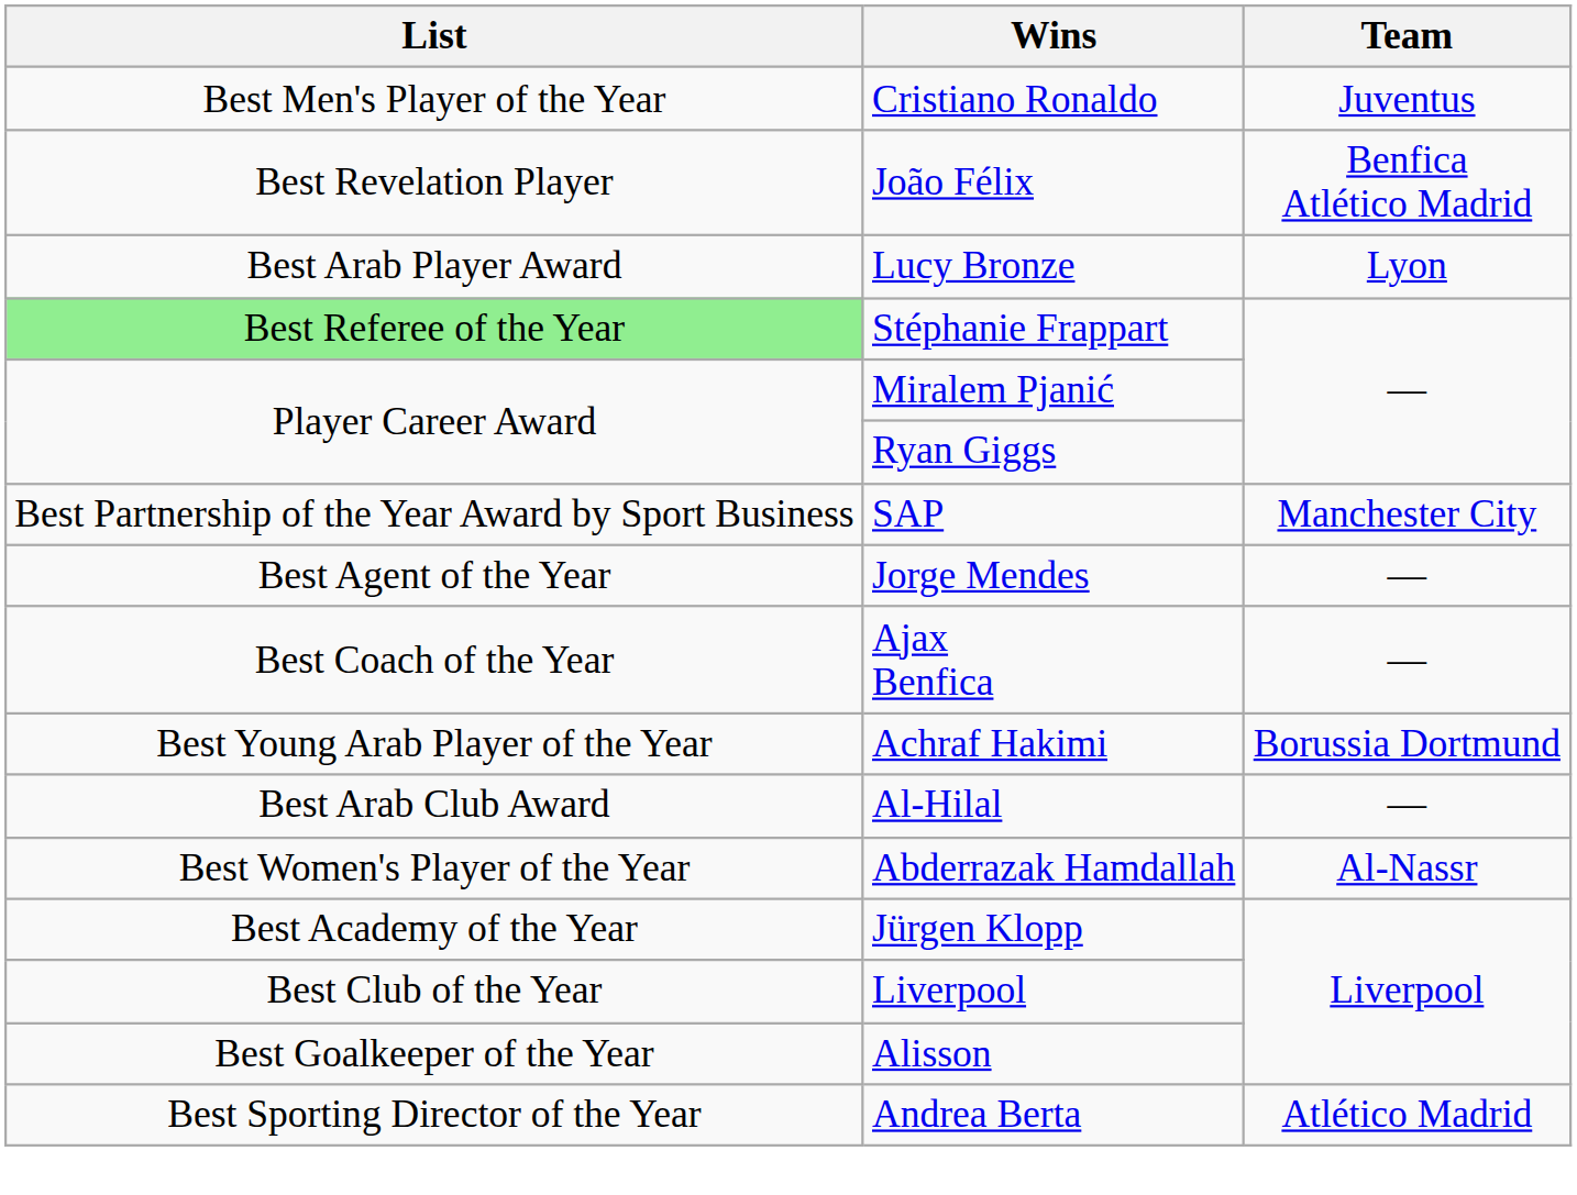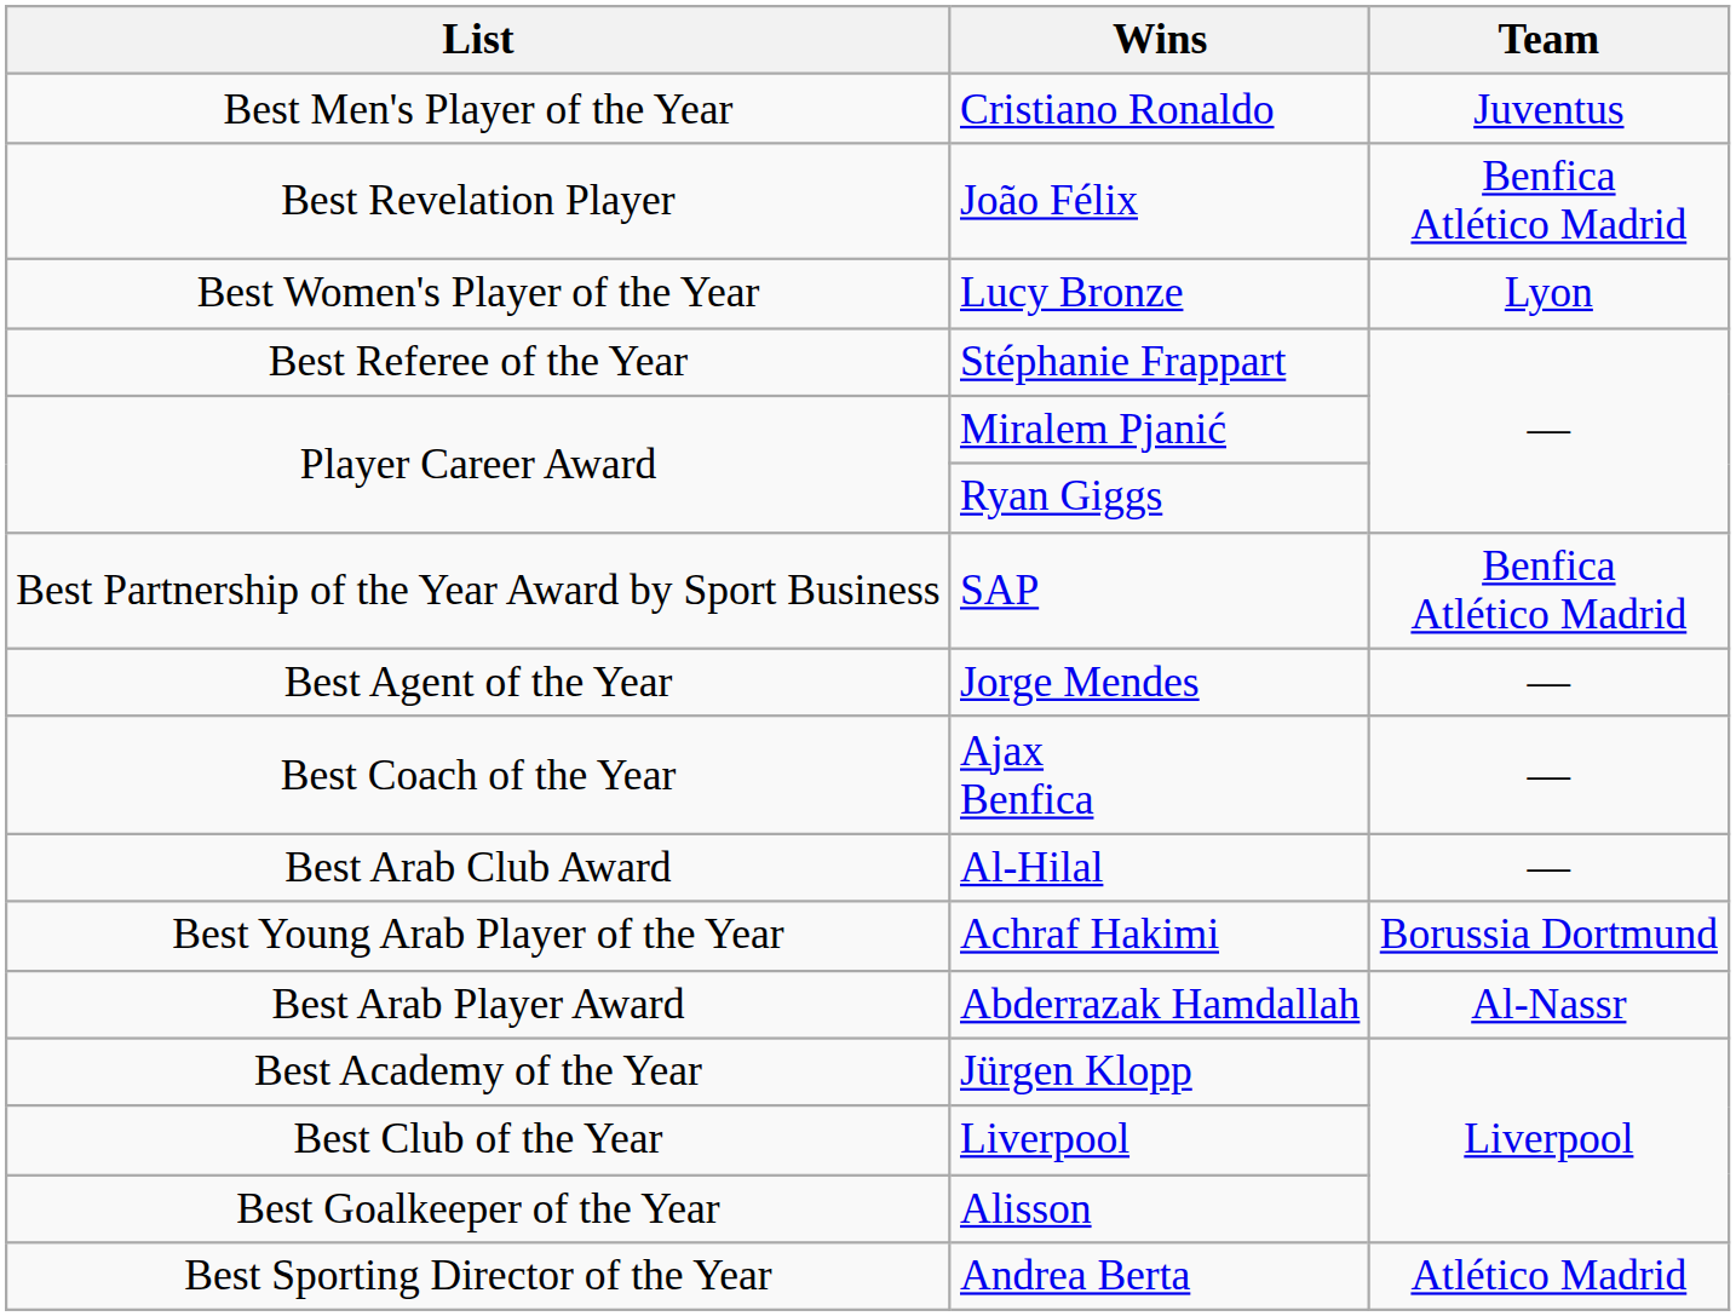 <table class="wikitable">
 <tr>
 <th>List</th>
 <th>Wins</th>
 <th>Team</th>
 </tr>
 <tr>
 <td rowspan="1" align="center">Best Men's Player of the Year</td>
 <td align="left"> <a href='#'>Cristiano Ronaldo</a></td>
 <td rowspan="1" align="center"> <a href='#'>Juventus</a></td>
 </tr>
 <tr>
 <td rowspan="1" align="center">Best Revelation Player</td>
 <td align="left"> <a href='#'>João Félix</a></td>
 <td rowspan="1" align="center"> <a href='#'>Benfica</a><br> <a href='#'>Atlético Madrid</a></td>
 </tr>
 <tr>
-<td rowspan="1" align="center">Best Arab Player Award</td>
+<td rowspan="1" align="center">Best Women's Player of the Year</td>
 <td align="left"> <a href='#'>Lucy Bronze</a></td>
 <td rowspan="1" align="center"> <a href='#'>Lyon</a></td>
 </tr>
 <tr>
-<td rowspan="1" align="center" style="background: lightgreen;">Best Referee of the Year</td>
+<td rowspan="1" align="center">Best Referee of the Year</td>
 <td align="left"> <a href='#'>Stéphanie Frappart</a></td>
 <td rowspan="3" align="center">—</td>
 </tr>
 <tr>
 <td rowspan="2" align="center">Player Career Award</td>
 <td align="left"> <a href='#'>Miralem Pjanić</a></td>
 </tr>
 <tr>
 <td align="left"> <a href='#'>Ryan Giggs</a></td>
 </tr>
 <tr>
 <td rowspan="1" align="center">Best Partnership of the Year Award by Sport Business</td>
 <td align="left"> <a href='#'>SAP</a></td>
-<td rowspan="1" align="center"> <a href='#'>Manchester City</a></td>
+<td rowspan="1" align="center"> <a href='#'>Benfica</a><br> <a href='#'>Atlético Madrid</a></td>
 </tr>
 <tr>
 <td rowspan="1" align="center">Best Agent of the Year</td>
 <td align="left"> <a href='#'>Jorge Mendes</a></td>
 <td rowspan="1" align="center">—</td>
 </tr>
 <tr>
 <td rowspan="1" align="center">Best Coach of the Year</td>
 <td align="left"> <a href='#'>Ajax</a><br> <a href='#'>Benfica</a></td>
 <td rowspan="1" align="center">—</td>
 </tr>
 <tr>
+<td rowspan="1" align="center">Best Arab Club Award</td>
+<td align="left"> <a href='#'>Al-Hilal</a></td>
+<td rowspan="1" align="center">—</td>
+</tr>
+<tr>
 <td rowspan="1" align="center">Best Young Arab Player of the Year</td>
 <td align="left"> <a href='#'>Achraf Hakimi</a></td>
 <td rowspan="1" align="center"> <a href='#'>Borussia Dortmund</a></td>
 </tr>
 <tr>
-<td rowspan="1" align="center">Best Arab Club Award</td>
-<td align="left"> <a href='#'>Al-Hilal</a></td>
-<td rowspan="1" align="center">—</td>
-</tr>
-<tr>
-<td rowspan="1" align="center">Best Women's Player of the Year</td>
+<td rowspan="1" align="center">Best Arab Player Award</td>
 <td align="left"> <a href='#'>Abderrazak Hamdallah</a></td>
 <td rowspan="1" align="center"> <a href='#'>Al-Nassr</a></td>
 </tr>
 <tr>
 <td rowspan="1" align="center">Best Academy of the Year</td>
 <td align="left"> <a href='#'>Jürgen Klopp</a></td>
 <td rowspan="3" align="center"> <a href='#'>Liverpool</a></td>
 </tr>
 <tr>
 <td rowspan="1" align="center">Best Club of the Year</td>
 <td align="left"> <a href='#'>Liverpool</a></td>
 </tr>
 <tr>
 <td rowspan="1" align="center">Best Goalkeeper of the Year</td>
 <td align="left"> <a href='#'>Alisson</a></td>
 </tr>
 <tr>
 <td rowspan="1" align="center">Best Sporting Director of the Year</td>
 <td align="left"> <a href='#'>Andrea Berta</a></td>
 <td rowspan="1" align="center"> <a href='#'>Atlético Madrid</a></td>
 </tr>
 </table>
